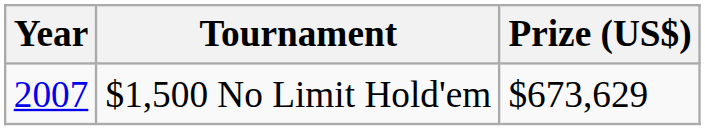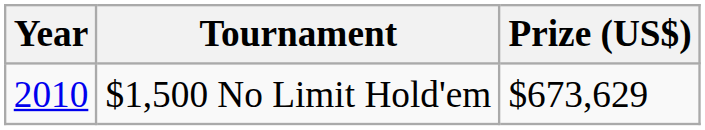 <table class="wikitable">
 <tr>
 <th>Year</th>
 <th>Tournament</th>
 <th>Prize (US$)</th>
 </tr>
 <tr>
-<td><a href='#'>2007</a></td>
+<td><a href='#'>2010</a></td>
 <td>$1,500 No Limit Hold'em</td>
 <td>$673,629</td>
 </tr>
 </table>
